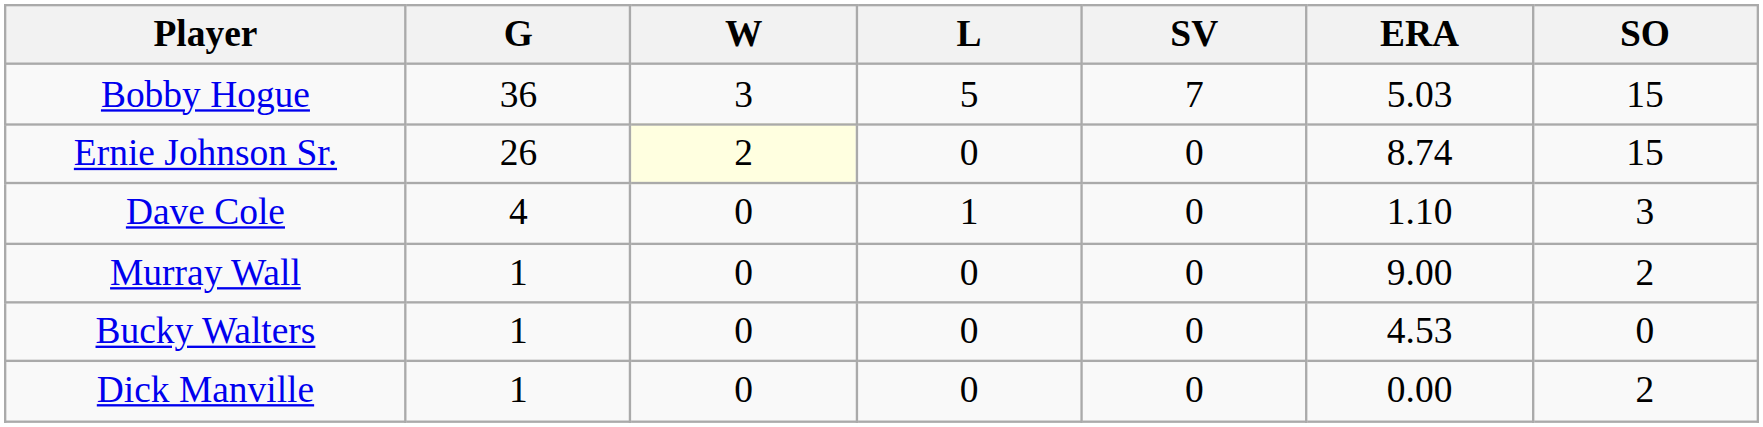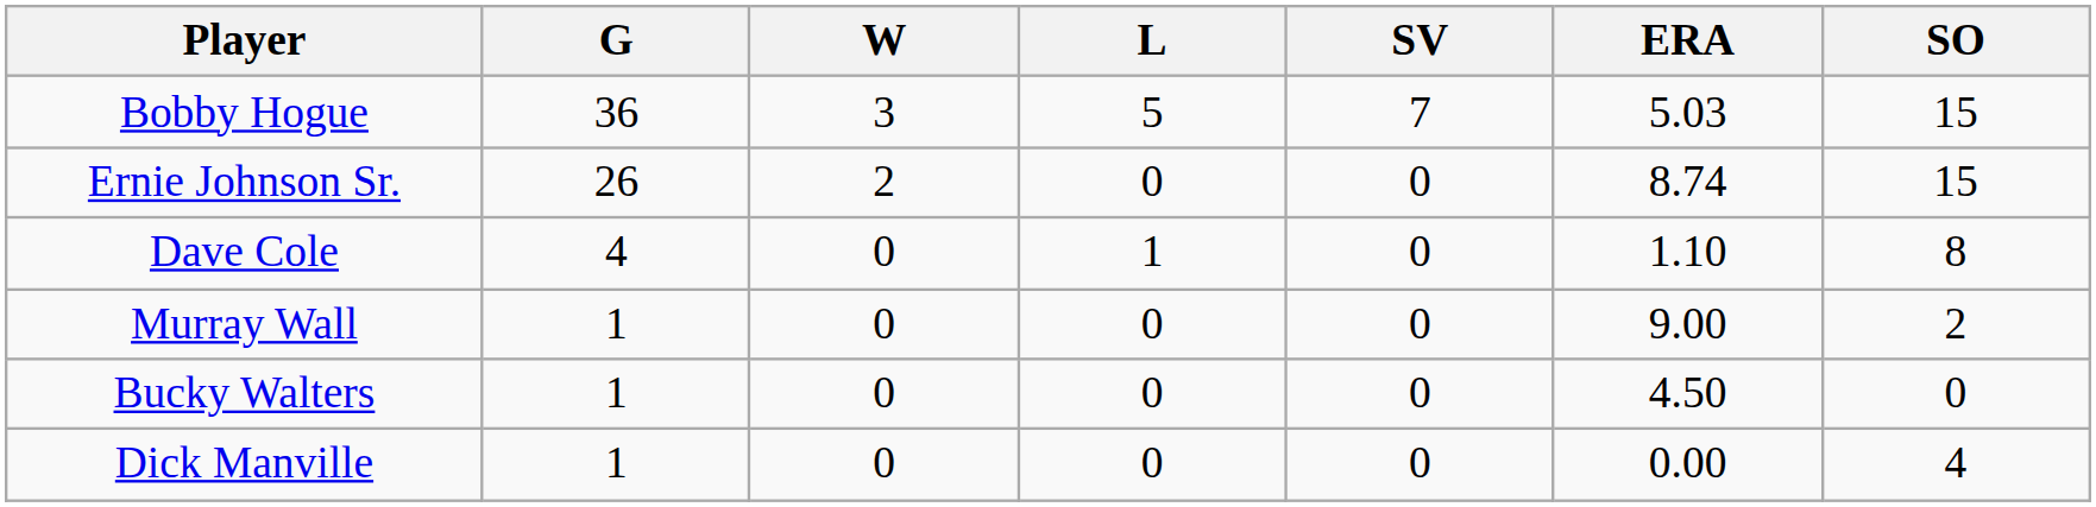 <table class="wikitable sortable">
 <tr>
 <th bgcolor="#DDDDFF" width="16%">Player</th>
 <th bgcolor="#DDDDFF" width="9%">G</th>
 <th bgcolor="#DDDDFF" width="9%">W</th>
 <th bgcolor="#DDDDFF" width="9%">L</th>
 <th bgcolor="#DDDDFF" width="9%">SV</th>
 <th bgcolor="#DDDDFF" width="9%">ERA</th>
 <th bgcolor="#DDDDFF" width="9%">SO</th>
 </tr>
 <tr align="center">
 <td><a href='#'>Bobby Hogue</a></td>
 <td>36</td>
 <td>3</td>
 <td>5</td>
 <td>7</td>
 <td>5.03</td>
 <td>15</td>
 </tr>
 <tr align="center">
 <td><a href='#'>Ernie Johnson Sr.</a></td>
 <td>26</td>
-<td style="background: lightyellow;">2</td>
+<td>2</td>
 <td>0</td>
 <td>0</td>
 <td>8.74</td>
 <td>15</td>
 </tr>
 <tr align="center">
 <td><a href='#'>Dave Cole</a></td>
 <td>4</td>
 <td>0</td>
 <td>1</td>
 <td>0</td>
 <td>1.10</td>
-<td>3</td>
+<td>8</td>
 </tr>
 <tr align="center">
 <td><a href='#'>Murray Wall</a></td>
 <td>1</td>
 <td>0</td>
 <td>0</td>
 <td>0</td>
 <td>9.00</td>
 <td>2</td>
 </tr>
 <tr align="center">
 <td><a href='#'>Bucky Walters</a></td>
 <td>1</td>
 <td>0</td>
 <td>0</td>
 <td>0</td>
-<td>4.53</td>
+<td>4.50</td>
 <td>0</td>
 </tr>
 <tr align="center">
 <td><a href='#'>Dick Manville</a></td>
 <td>1</td>
 <td>0</td>
 <td>0</td>
 <td>0</td>
 <td>0.00</td>
-<td>2</td>
+<td>4</td>
 </tr>
 </table>
